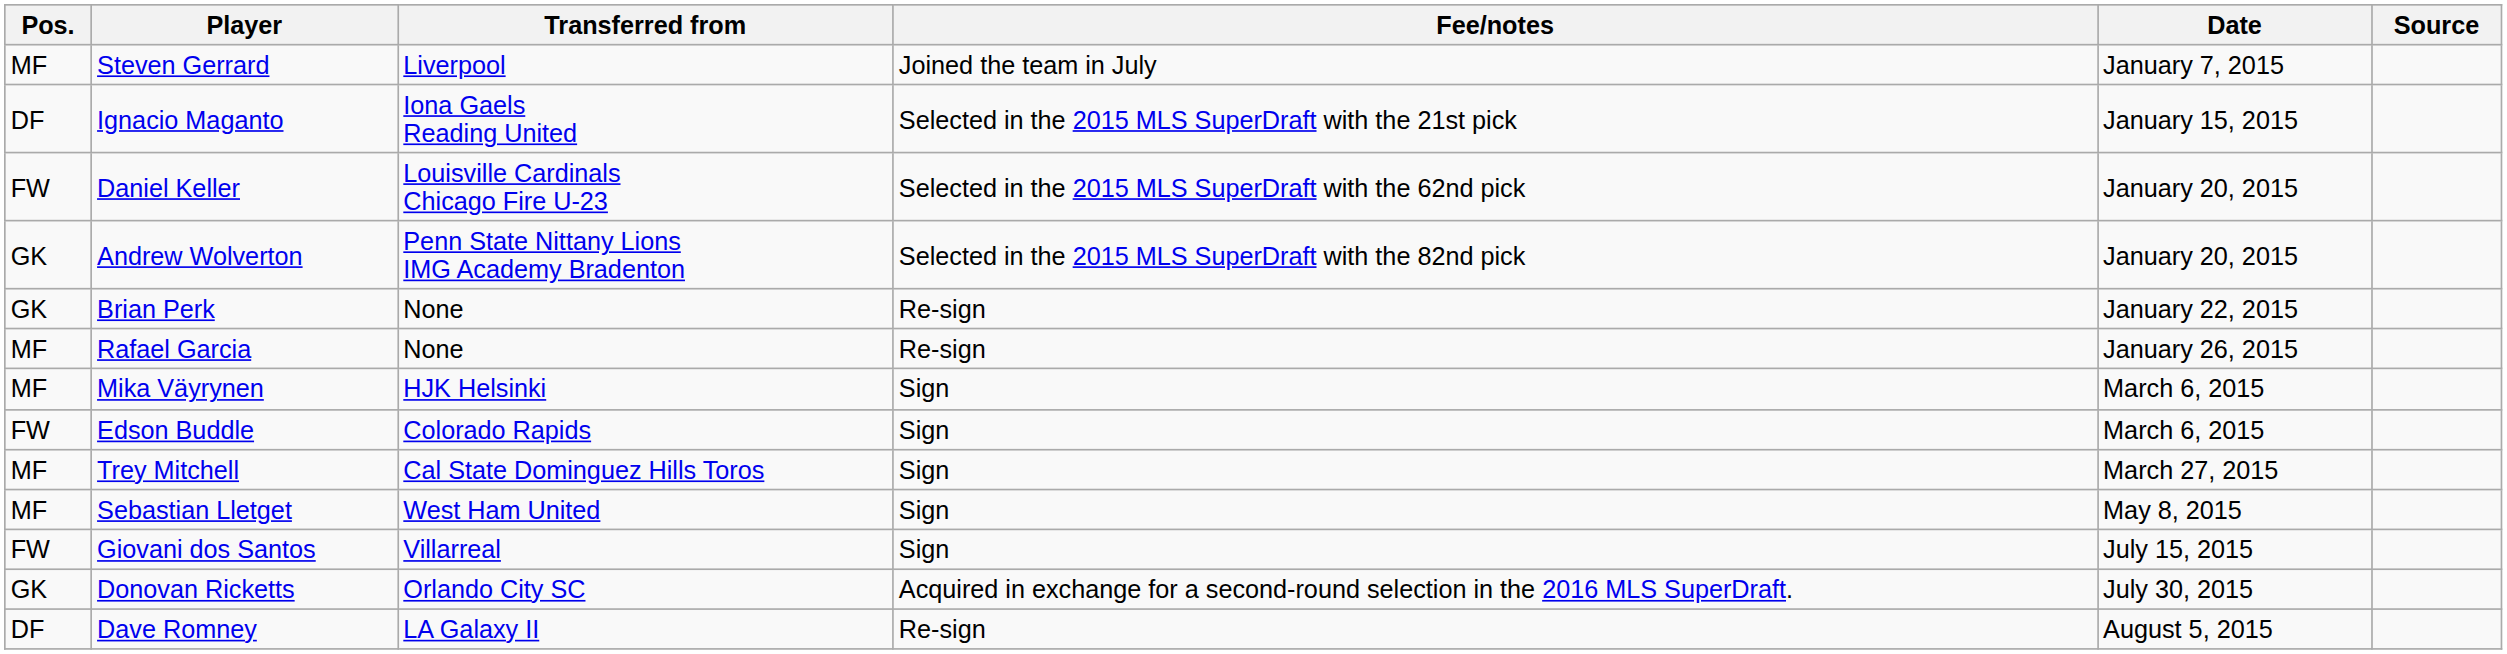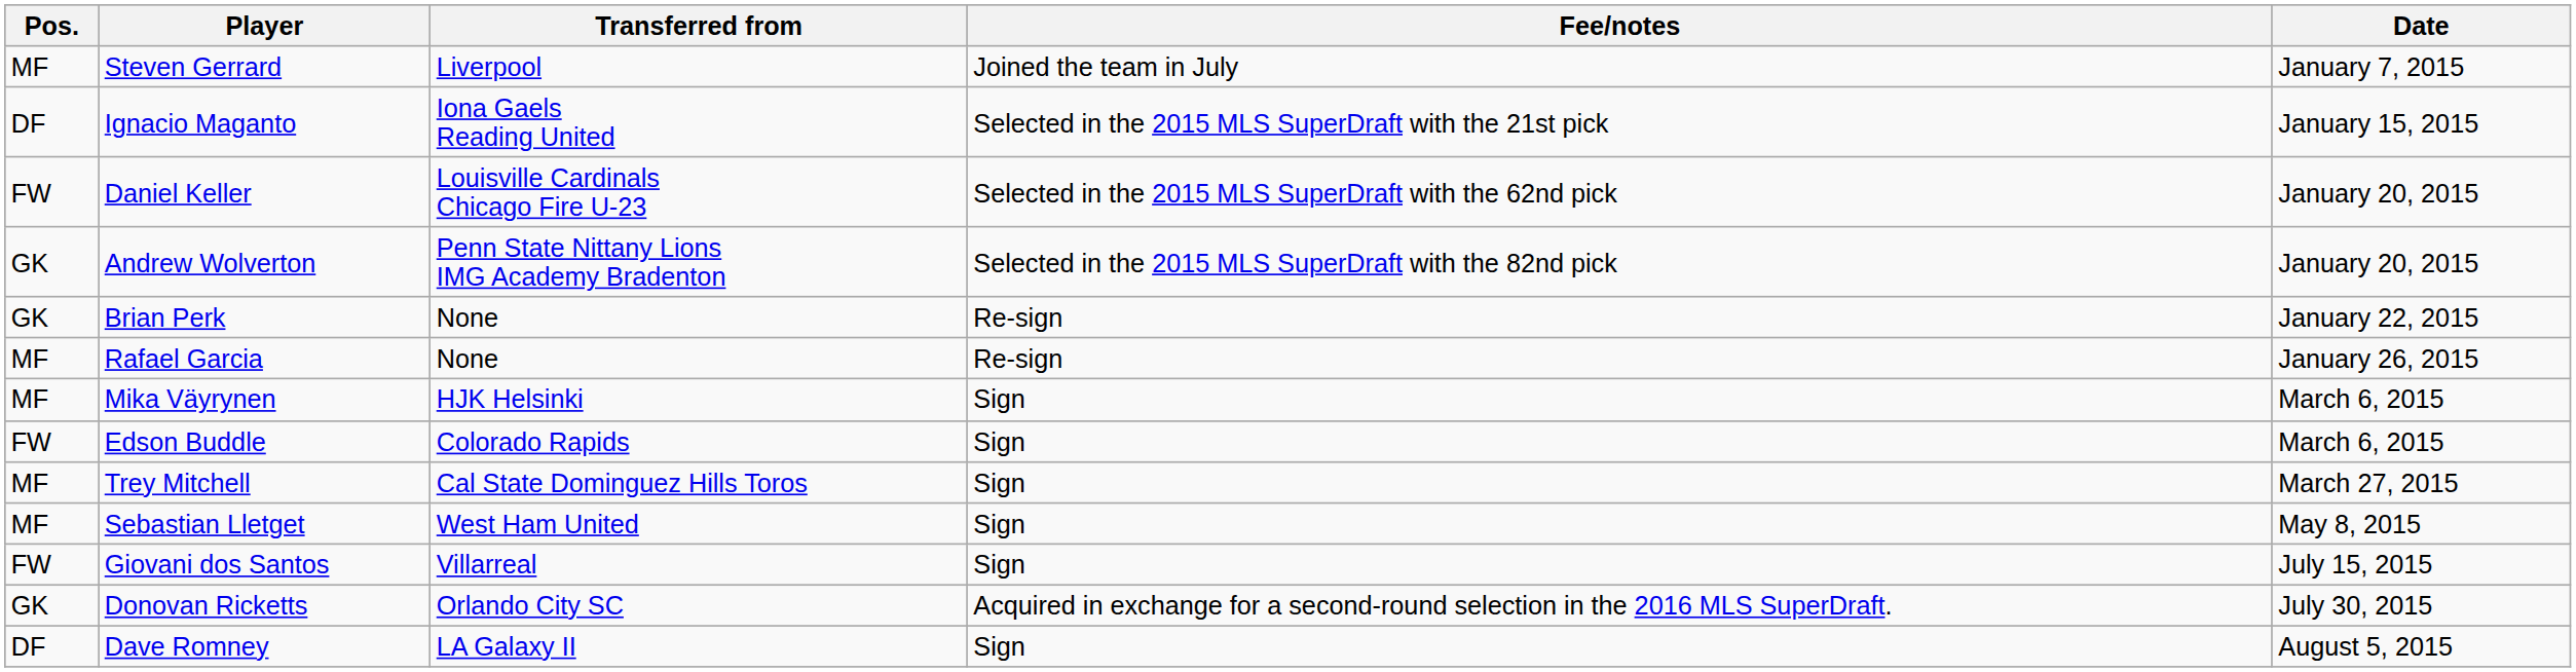 <table class="wikitable sortable" style="width:95%; text-align:center; font-size:95%; text-align:left;">
 <tr>
 <th><strong>Pos.</strong></th>
 <th><strong>Player</strong></th>
 <th><strong>Transferred from</strong></th>
 <th><strong>Fee/notes</strong></th>
 <th><strong>Date</strong></th>
-<th><strong>Source</strong></th>
 </tr>
 <tr>
 <td>MF</td>
 <td> <a href='#'>Steven Gerrard</a></td>
 <td> <a href='#'>Liverpool</a></td>
 <td>Joined the team in July</td>
 <td>January 7, 2015</td>
-<td align=center></td>
 </tr>
 <tr>
 <td>DF</td>
 <td> <a href='#'>Ignacio Maganto</a></td>
 <td> <a href='#'>Iona Gaels</a>  <br>  <a href='#'>Reading United</a></td>
 <td>Selected in the <a href='#'>2015 MLS SuperDraft</a> with the 21st pick</td>
 <td>January 15, 2015</td>
-<td align=center></td>
 </tr>
 <tr>
 <td>FW</td>
 <td> <a href='#'>Daniel Keller</a></td>
 <td> <a href='#'>Louisville Cardinals</a> <br>  <a href='#'>Chicago Fire U-23</a></td>
 <td>Selected in the <a href='#'>2015 MLS SuperDraft</a> with the 62nd pick</td>
 <td>January 20, 2015</td>
-<td align=center></td>
 </tr>
 <tr>
 <td>GK</td>
 <td> <a href='#'>Andrew Wolverton</a></td>
 <td> <a href='#'>Penn State Nittany Lions</a> <br>  <a href='#'>IMG Academy Bradenton</a></td>
 <td>Selected in the <a href='#'>2015 MLS SuperDraft</a> with the 82nd pick</td>
 <td>January 20, 2015</td>
-<td align=center></td>
 </tr>
 <tr>
 <td>GK</td>
 <td> <a href='#'>Brian Perk</a></td>
 <td>None</td>
 <td>Re-sign</td>
 <td>January 22, 2015</td>
-<td align=center></td>
 </tr>
 <tr>
 <td>MF</td>
 <td> <a href='#'>Rafael Garcia</a></td>
 <td>None</td>
 <td>Re-sign</td>
 <td>January 26, 2015</td>
-<td align=center></td>
 </tr>
 <tr>
 <td>MF</td>
 <td> <a href='#'>Mika Väyrynen</a></td>
 <td> <a href='#'>HJK Helsinki</a></td>
 <td>Sign</td>
 <td>March 6, 2015</td>
-<td align=center></td>
 </tr>
 <tr>
 <td>FW</td>
 <td> <a href='#'>Edson Buddle</a></td>
 <td> <a href='#'>Colorado Rapids</a></td>
 <td>Sign</td>
 <td>March 6, 2015</td>
-<td align=center></td>
 </tr>
 <tr>
 <td>MF</td>
 <td> <a href='#'>Trey Mitchell</a></td>
 <td> <a href='#'>Cal State Dominguez Hills Toros</a></td>
 <td>Sign</td>
 <td>March 27, 2015</td>
-<td align=center></td>
 </tr>
 <tr>
 <td>MF</td>
 <td> <a href='#'>Sebastian Lletget</a></td>
 <td> <a href='#'>West Ham United</a></td>
 <td>Sign</td>
 <td>May 8, 2015</td>
-<td align=center></td>
 </tr>
 <tr>
 <td>FW</td>
 <td> <a href='#'>Giovani dos Santos</a></td>
 <td> <a href='#'>Villarreal</a></td>
 <td>Sign</td>
 <td>July 15, 2015</td>
-<td align=center></td>
 </tr>
 <tr>
 <td>GK</td>
 <td> <a href='#'>Donovan Ricketts</a></td>
 <td> <a href='#'>Orlando City SC</a></td>
 <td>Acquired in exchange for a second-round selection in the <a href='#'>2016 MLS SuperDraft</a>.</td>
 <td>July 30, 2015</td>
-<td align=center></td>
 </tr>
 <tr>
 <td>DF</td>
 <td> <a href='#'>Dave Romney</a></td>
 <td> <a href='#'>LA Galaxy II</a></td>
-<td>Re-sign</td>
+<td>Sign</td>
 <td>August 5, 2015</td>
-<td align=center></td>
 </tr>
 </table>
